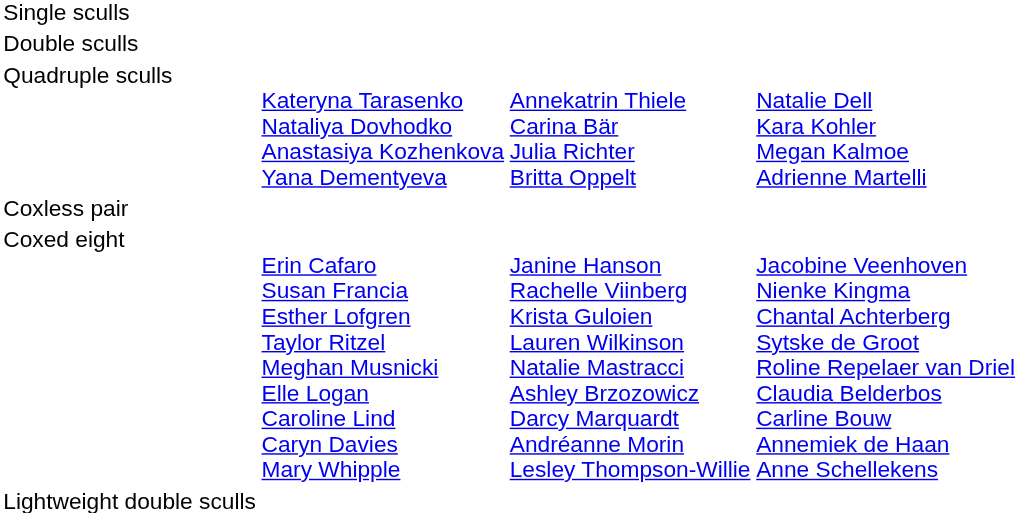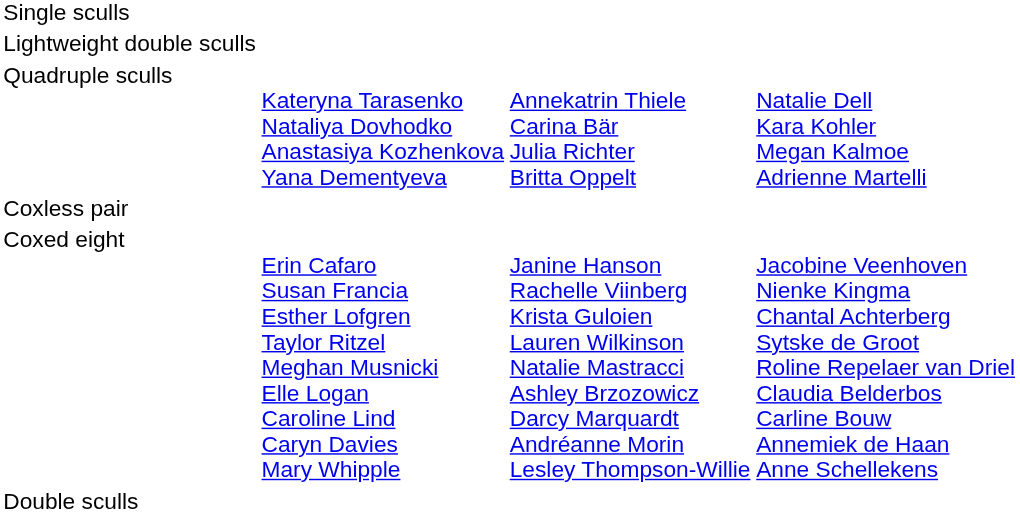 <table>
 <tr>
 <td>Single sculls <br></td>
 <td></td>
 <td></td>
 <td></td>
 </tr>
 <tr valign="top">
-<td>Double sculls <br></td>
+<td>Lightweight double sculls <br></td>
+<td></td>
+<td></td>
 <td nowrap></td>
-<td nowrap></td>
-<td></td>
 </tr>
 <tr valign="top">
 <td>Quadruple sculls <br></td>
 <td><br><a href='#'>Kateryna Tarasenko</a><br><a href='#'>Nataliya Dovhodko</a><br><a href='#'>Anastasiya Kozhenkova</a><br><a href='#'>Yana Dementyeva</a></td>
 <td><br><a href='#'>Annekatrin Thiele</a><br><a href='#'>Carina Bär</a><br><a href='#'>Julia Richter</a><br><a href='#'>Britta Oppelt</a></td>
 <td><br><a href='#'>Natalie Dell</a><br><a href='#'>Kara Kohler</a><br><a href='#'>Megan Kalmoe</a><br><a href='#'>Adrienne Martelli</a></td>
 </tr>
 <tr valign="top">
 <td>Coxless pair <br></td>
 <td></td>
 <td></td>
 <td></td>
 </tr>
 <tr valign="top">
 <td>Coxed eight <br></td>
 <td><br><a href='#'>Erin Cafaro</a><br><a href='#'>Susan Francia</a><br><a href='#'>Esther Lofgren</a><br><a href='#'>Taylor Ritzel</a><br><a href='#'>Meghan Musnicki</a><br><a href='#'>Elle Logan</a><br><a href='#'>Caroline Lind</a><br><a href='#'>Caryn Davies</a><br><a href='#'>Mary Whipple</a></td>
 <td><br><a href='#'>Janine Hanson</a><br><a href='#'>Rachelle Viinberg</a><br><a href='#'>Krista Guloien</a><br><a href='#'>Lauren Wilkinson</a><br><a href='#'>Natalie Mastracci</a><br><a href='#'>Ashley Brzozowicz</a><br><a href='#'>Darcy Marquardt</a><br><a href='#'>Andréanne Morin</a><br><a href='#'>Lesley Thompson-Willie</a></td>
 <td><br><a href='#'>Jacobine Veenhoven</a><br><a href='#'>Nienke Kingma</a><br><a href='#'>Chantal Achterberg</a><br><a href='#'>Sytske de Groot</a><br><a href='#'>Roline Repelaer van Driel</a><br><a href='#'>Claudia Belderbos</a><br><a href='#'>Carline Bouw</a><br><a href='#'>Annemiek de Haan</a><br><a href='#'>Anne Schellekens</a></td>
 </tr>
 <tr valign="top">
-<td>Lightweight double sculls <br></td>
+<td>Double sculls <br></td>
+<td nowrap></td>
+<td nowrap></td>
 <td></td>
-<td></td>
-<td nowrap></td>
 </tr>
 </table>
